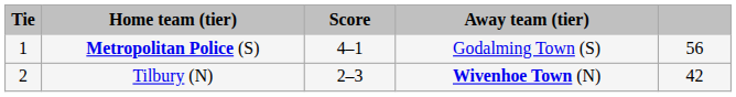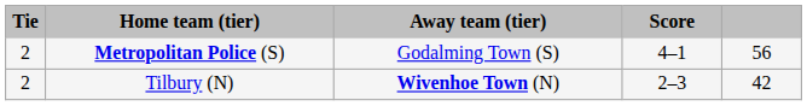 <table class="wikitable" style="width: 600px; background:WhiteSmoke; text-align:center; font-size:90%">
 <tr>
 <td scope="col" style="width:  5.00%; background:silver;"><strong>Tie</strong></td>
 <td scope="col" style="width: 36.25%; background:silver;"><strong>Home team (tier)</strong></td>
+<td scope="col" style="width: 36.25%; background:silver;"><strong>Away team (tier)</strong></td>
 <td scope="col" style="width: 12.50%; background:silver;"><strong>Score</strong></td>
-<td scope="col" style="width: 36.25%; background:silver;"><strong>Away team (tier)</strong></td>
 <td scope="col" style="width: 10.00%; background:silver;"><strong></strong></td>
 </tr>
 <tr>
-<td>1</td>
+<td>2</td>
 <td><strong><a href='#'>Metropolitan Police</a></strong> (S)</td>
+<td><a href='#'>Godalming Town</a> (S)</td>
 <td>4–1</td>
-<td><a href='#'>Godalming Town</a> (S)</td>
 <td>56</td>
 </tr>
 <tr>
 <td>2</td>
 <td><a href='#'>Tilbury</a> (N)</td>
+<td><strong><a href='#'>Wivenhoe Town</a></strong> (N)</td>
 <td>2–3 </td>
-<td><strong><a href='#'>Wivenhoe Town</a></strong> (N)</td>
 <td>42</td>
 </tr>
 </table>
